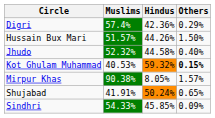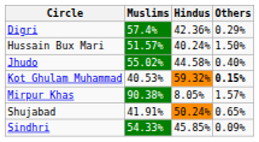 <table class="wikitable">
 <tr>
 <th>Circle</th>
 <th>Muslims</th>
 <th>Hindus</th>
 <th>Others</th>
 </tr>
 <tr>
 <td><a href='#'>Digri</a></td>
 <td style="background:green;color:white">57.4%</td>
 <td>42.36%</td>
 <td>0.29%</td>
 </tr>
 <tr>
 <td>Hussain Bux Mari</td>
 <td style="background:green;color:white">51.57%</td>
-<td>44.26%</td>
+<td>40.24%</td>
 <td>1.50%</td>
 </tr>
 <tr>
 <td><a href='#'>Jhudo</a></td>
-<td style="background:green;color:white">52.32%</td>
+<td style="background:green;color:white">55.02%</td>
 <td>44.58%</td>
 <td>0.40%</td>
 </tr>
 <tr>
 <td><a href='#'>Kot Ghulam Muhammad</a></td>
 <td>40.53%</td>
 <td bgcolor="darkorange">59.32%</td>
 <td><strong>0.15%</strong></td>
 </tr>
 <tr>
 <td><a href='#'>Mirpur Khas</a></td>
 <td style="background:green;color:white">90.38%</td>
 <td>8.05%</td>
 <td>1.57%</td>
 </tr>
 <tr>
 <td>Shujabad</td>
 <td>41.91%</td>
 <td bgcolor="darkorange">50.24%</td>
 <td>0.65%</td>
 </tr>
 <tr>
 <td><a href='#'>Sindhri</a></td>
 <td style="background:green;color:white">54.33%</td>
 <td>45.85%</td>
 <td>0.09%</td>
 </tr>
 </table>
